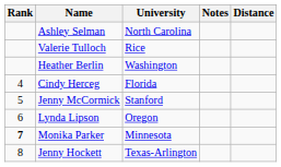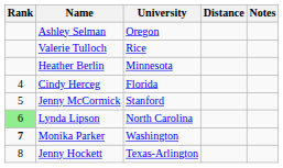 <table class="wikitable sortable" style="text-align:center">
 <tr>
 <th>Rank</th>
 <th>Name</th>
 <th>University</th>
+<th>Distance</th>
 <th>Notes</th>
-<th>Distance</th>
 </tr>
 <tr>
 <td></td>
 <td align=left><a href='#'>Ashley Selman</a></td>
-<td align=left><a href='#'>North Carolina</a></td>
+<td align="left"><a href='#'>Oregon</a></td>
 <td></td>
 <td></td>
 </tr>
 <tr>
 <td></td>
 <td align=left><a href='#'>Valerie Tulloch</a> </td>
 <td align="left"><a href='#'>Rice</a></td>
 <td></td>
 <td></td>
 </tr>
 <tr>
 <td></td>
 <td align=left><a href='#'>Heather Berlin</a></td>
-<td align="left"><a href='#'>Washington</a></td>
+<td align="left"><a href='#'>Minnesota</a></td>
 <td></td>
 <td></td>
 </tr>
 <tr>
 <td>4</td>
 <td align=left><a href='#'>Cindy Herceg</a></td>
 <td align="left"><a href='#'>Florida</a></td>
 <td></td>
 <td></td>
 </tr>
 <tr>
 <td>5</td>
 <td align=left><a href='#'>Jenny McCormick</a> </td>
 <td align="left"><a href='#'>Stanford</a></td>
 <td></td>
 <td></td>
 </tr>
 <tr>
-<td>6</td>
+<td style="background: lightgreen;">6</td>
 <td align=left><a href='#'>Lynda Lipson</a></td>
-<td align="left"><a href='#'>Oregon</a></td>
+<td align=left><a href='#'>North Carolina</a></td>
 <td></td>
 <td></td>
 </tr>
 <tr>
 <td><strong>7</strong></td>
 <td align=left><a href='#'>Monika Parker</a></td>
-<td align="left"><a href='#'>Minnesota</a></td>
+<td align="left"><a href='#'>Washington</a></td>
 <td></td>
 <td></td>
 </tr>
 <tr>
 <td>8</td>
 <td align=left><a href='#'>Jenny Hockett</a></td>
 <td align="left"><a href='#'>Texas-Arlington</a></td>
 <td></td>
 <td></td>
 </tr>
 </table>
